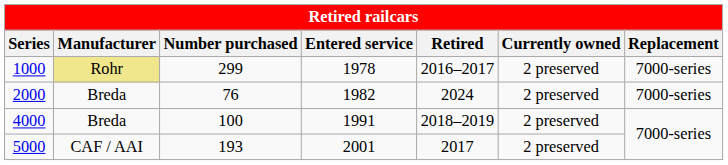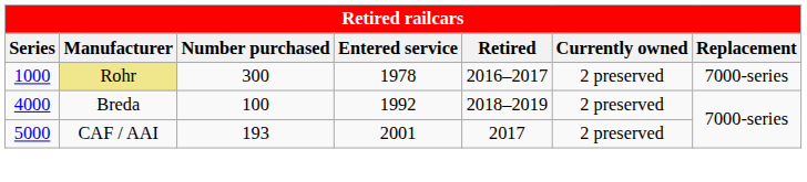 <table class="wikitable sortable" style="text-align:center">
 <tr>
 <th colspan="7" style="color:white; background:red">Retired railcars</th>
 </tr>
 <tr>
 <th>Series</th>
 <th>Manufacturer</th>
 <th>Number purchased</th>
 <th>Entered service</th>
 <th>Retired</th>
 <th>Currently owned</th>
 <th>Replacement</th>
 </tr>
 <tr>
 <td><a href='#'>1000</a></td>
 <td style="background: khaki;">Rohr</td>
-<td>299</td>
+<td>300</td>
 <td>1978</td>
 <td>2016–2017</td>
-<td>2 preserved</td>
-<td rowspan="1">7000-series</td>
-</tr>
-<tr>
-<td><a href='#'>2000</a></td>
-<td>Breda</td>
-<td>76</td>
-<td>1982</td>
-<td>2024</td>
 <td>2 preserved</td>
 <td rowspan="1">7000-series</td>
 </tr>
 <tr>
 <td><a href='#'>4000</a></td>
 <td>Breda</td>
 <td>100</td>
-<td>1991</td>
+<td>1992</td>
 <td>2018–2019</td>
 <td>2 preserved</td>
 <td rowspan="2">7000-series</td>
 </tr>
 <tr>
 <td><a href='#'>5000</a></td>
 <td>CAF / AAI</td>
 <td>193</td>
 <td>2001</td>
 <td>2017</td>
 <td>2 preserved</td>
 </tr>
 </table>
